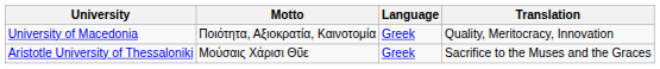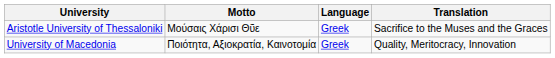 <table class="wikitable sortable plainrowheaders">
 <tr>
 <th>University</th>
 <th>Motto</th>
 <th>Language</th>
 <th>Translation</th>
 </tr>
 <tr>
+<td><a href='#'>Aristotle University of Thessaloniki</a></td>
+<td>Μούσαις Χάρισι Θῦε</td>
+<td><a href='#'>Greek</a></td>
+<td>Sacrifice to the Muses and the Graces</td>
+</tr>
+<tr>
 <td><a href='#'>University of Macedonia</a></td>
 <td>Ποιότητα, Αξιοκρατία, Καινοτομία</td>
 <td><a href='#'>Greek</a></td>
 <td>Quality, Meritocracy, Innovation</td>
 </tr>
-<tr>
-<td><a href='#'>Aristotle University of Thessaloniki</a></td>
-<td>Μούσαις Χάρισι Θῦε</td>
-<td><a href='#'>Greek</a></td>
-<td>Sacrifice to the Muses and the Graces</td>
-</tr>
 </table>
